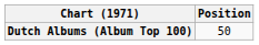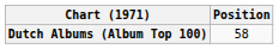 <table class="wikitable plainrowheaders" style="text-align:center">
 <tr>
 <th scope="col">Chart (1971)</th>
 <th scope="col">Position</th>
 </tr>
 <tr>
 <th scope="row">Dutch Albums (Album Top 100)</th>
-<td>50</td>
+<td>58</td>
 </tr>
 </table>
